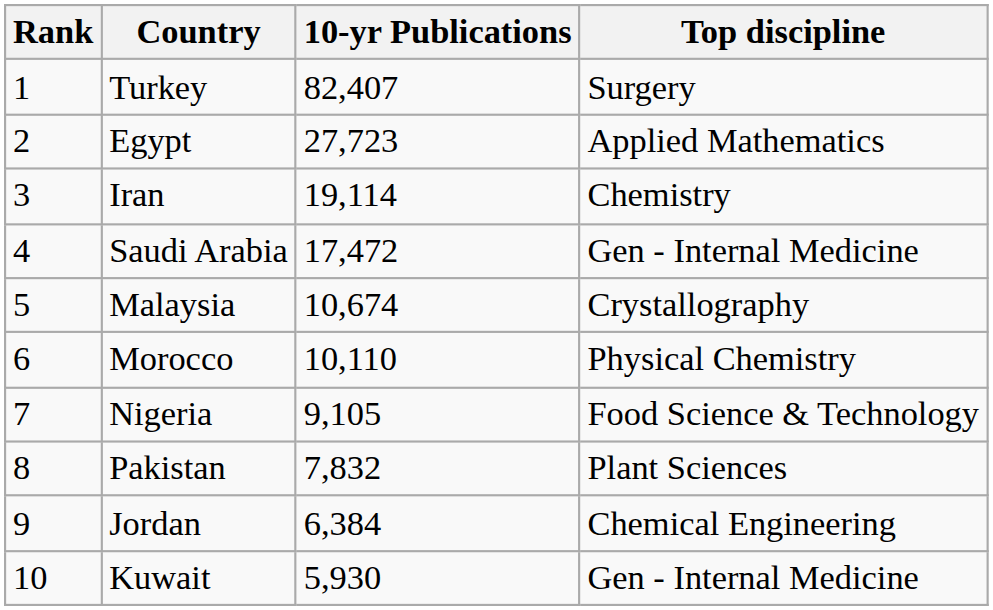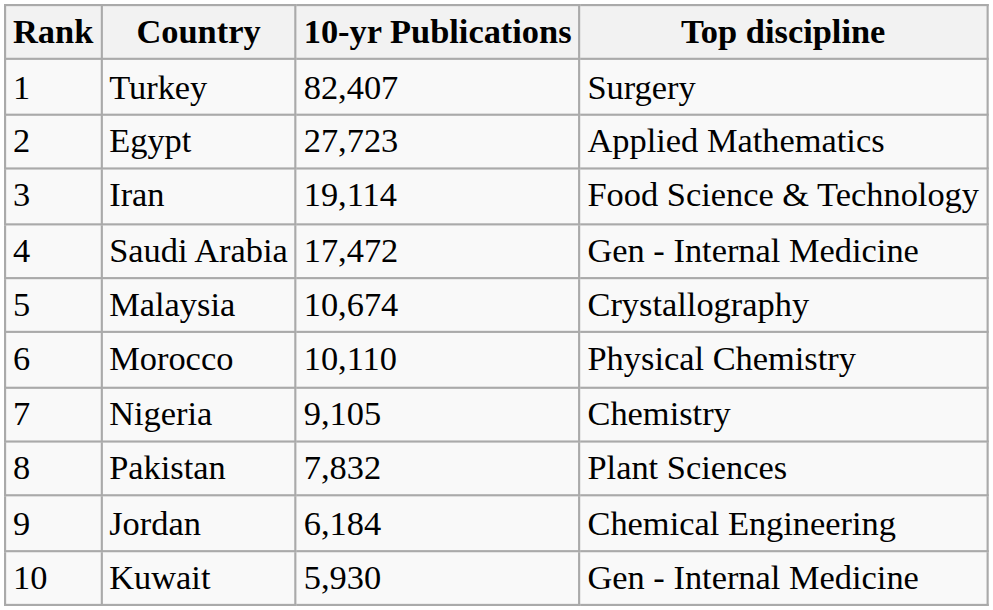 <table class="wikitable">
 <tr>
 <th>Rank</th>
 <th>Country</th>
 <th>10-yr Publications</th>
 <th>Top discipline</th>
 </tr>
 <tr>
 <td>1</td>
 <td>Turkey</td>
 <td>82,407</td>
 <td>Surgery</td>
 </tr>
 <tr>
 <td>2</td>
 <td>Egypt</td>
 <td>27,723</td>
 <td>Applied Mathematics</td>
 </tr>
 <tr>
 <td>3</td>
 <td>Iran</td>
 <td>19,114</td>
-<td>Chemistry</td>
+<td>Food Science & Technology</td>
 </tr>
 <tr>
 <td>4</td>
 <td>Saudi Arabia</td>
 <td>17,472</td>
 <td>Gen - Internal Medicine</td>
 </tr>
 <tr>
 <td>5</td>
 <td>Malaysia</td>
 <td>10,674</td>
 <td>Crystallography</td>
 </tr>
 <tr>
 <td>6</td>
 <td>Morocco</td>
 <td>10,110</td>
 <td>Physical Chemistry</td>
 </tr>
 <tr>
 <td>7</td>
 <td>Nigeria</td>
 <td>9,105</td>
-<td>Food Science & Technology</td>
+<td>Chemistry</td>
 </tr>
 <tr>
 <td>8</td>
 <td>Pakistan</td>
 <td>7,832</td>
 <td>Plant Sciences</td>
 </tr>
 <tr>
 <td>9</td>
 <td>Jordan</td>
-<td>6,384</td>
+<td>6,184</td>
 <td>Chemical Engineering</td>
 </tr>
 <tr>
 <td>10</td>
 <td>Kuwait</td>
 <td>5,930</td>
 <td>Gen - Internal Medicine</td>
 </tr>
 </table>
